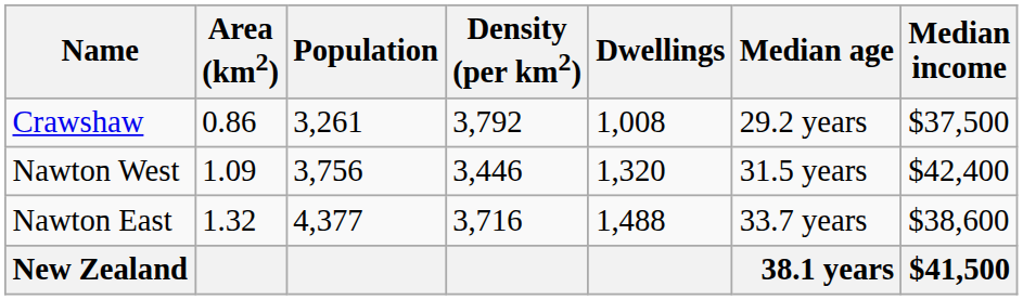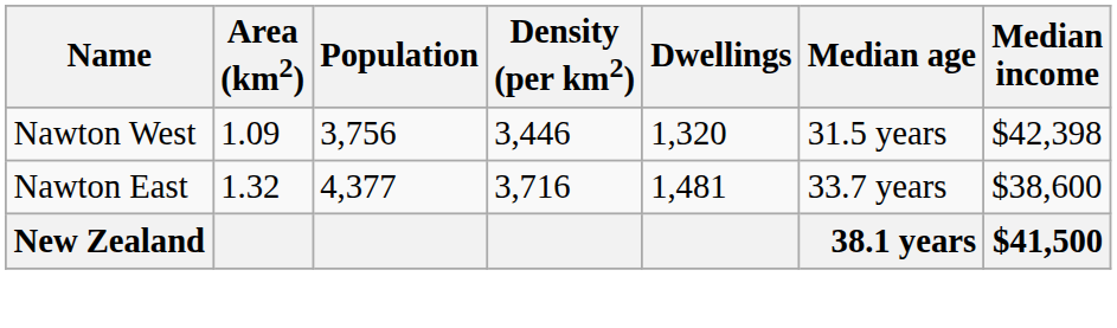 <table class="wikitable defaultright col1left">
 <tr>
 <th>Name</th>
 <th>Area<br>(km<sup>2</sup>)</th>
 <th>Population</th>
 <th>Density<br>(per km<sup>2</sup>)</th>
 <th>Dwellings</th>
 <th>Median age</th>
 <th>Median<br>income</th>
 </tr>
 <tr>
-<td><a href='#'>Crawshaw</a></td>
-<td>0.86</td>
-<td>3,261</td>
-<td>3,792</td>
-<td>1,008</td>
-<td>29.2 years</td>
-<td>$37,500</td>
-</tr>
-<tr>
 <td>Nawton West</td>
 <td>1.09</td>
 <td>3,756</td>
 <td>3,446</td>
 <td>1,320</td>
 <td>31.5 years</td>
-<td>$42,400</td>
+<td>$42,398</td>
 </tr>
 <tr>
 <td>Nawton East</td>
 <td>1.32</td>
 <td>4,377</td>
 <td>3,716</td>
-<td>1,488</td>
+<td>1,481</td>
 <td>33.7 years</td>
 <td>$38,600</td>
 </tr>
 <tr>
 <th>New Zealand</th>
 <th></th>
 <th></th>
 <th></th>
 <th></th>
 <th style="text-align:right;">38.1 years</th>
 <th style="text-align:right;">$41,500</th>
 </tr>
 </table>
